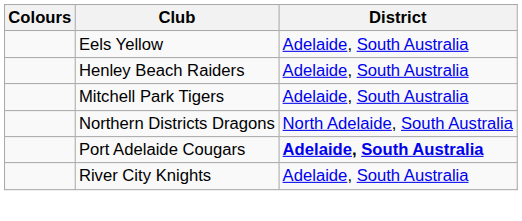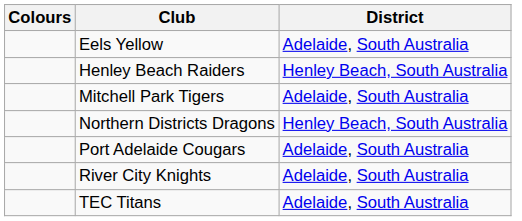 <table class="wikitable">
 <tr>
 <th>Colours</th>
 <th>Club</th>
 <th>District</th>
 </tr>
 <tr>
 <td></td>
 <td>Eels Yellow</td>
 <td><a href='#'>Adelaide</a>, <a href='#'>South Australia</a></td>
 </tr>
 <tr>
 <td></td>
 <td>Henley Beach Raiders</td>
-<td><a href='#'>Adelaide</a>, <a href='#'>South Australia</a></td>
+<td><a href='#'>Henley Beach, South Australia</a></td>
 </tr>
 <tr>
 <td></td>
 <td>Mitchell Park Tigers</td>
 <td><a href='#'>Adelaide</a>, <a href='#'>South Australia</a></td>
 </tr>
 <tr>
 <td></td>
 <td>Northern Districts Dragons</td>
-<td><a href='#'>North Adelaide</a>, <a href='#'>South Australia</a></td>
+<td><a href='#'>Henley Beach, South Australia</a></td>
 </tr>
 <tr>
 <td></td>
 <td>Port Adelaide Cougars</td>
-<td><strong><a href='#'>Adelaide</a>, <a href='#'>South Australia</a></strong></td>
+<td><a href='#'>Adelaide</a>, <a href='#'>South Australia</a></td>
 </tr>
 <tr>
 <td></td>
 <td>River City Knights</td>
 <td><a href='#'>Adelaide</a>, <a href='#'>South Australia</a></td>
 </tr>
+<tr>
+<td></td>
+<td>TEC Titans</td>
+<td><a href='#'>Adelaide</a>, <a href='#'>South Australia</a></td>
+</tr>
 </table>
